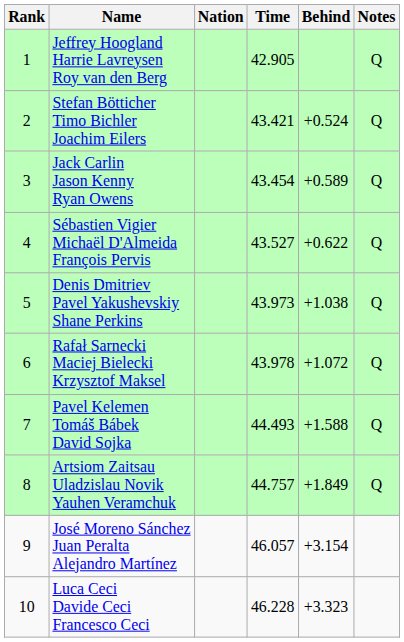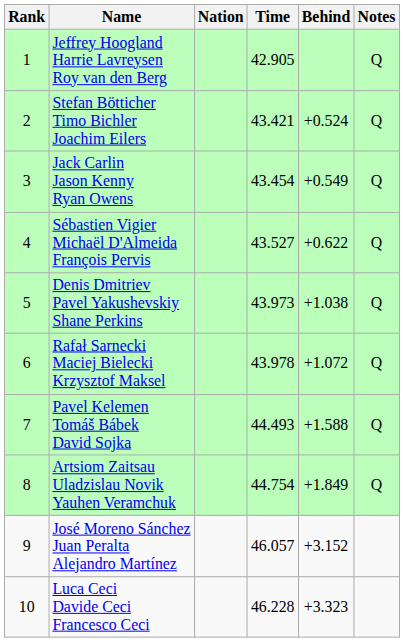 <table class="wikitable sortable" style="text-align:center">
 <tr>
 <th>Rank</th>
 <th>Name</th>
 <th>Nation</th>
 <th>Time</th>
 <th>Behind</th>
 <th>Notes</th>
 </tr>
 <tr bgcolor=bbffbb>
 <td>1</td>
 <td align=left><a href='#'>Jeffrey Hoogland</a><br><a href='#'>Harrie Lavreysen</a><br><a href='#'>Roy van den Berg</a></td>
 <td align=left></td>
 <td>42.905</td>
 <td></td>
 <td>Q</td>
 </tr>
 <tr bgcolor=bbffbb>
 <td>2</td>
 <td align=left><a href='#'>Stefan Bötticher</a><br><a href='#'>Timo Bichler</a><br><a href='#'>Joachim Eilers</a></td>
 <td align=left></td>
 <td>43.421</td>
 <td>+0.524</td>
 <td>Q</td>
 </tr>
 <tr bgcolor=bbffbb>
 <td>3</td>
 <td align=left><a href='#'>Jack Carlin</a><br><a href='#'>Jason Kenny</a><br><a href='#'>Ryan Owens</a></td>
 <td align=left></td>
 <td>43.454</td>
-<td>+0.589</td>
+<td>+0.549</td>
 <td>Q</td>
 </tr>
 <tr bgcolor=bbffbb>
 <td>4</td>
 <td align=left><a href='#'>Sébastien Vigier</a><br><a href='#'>Michaël D'Almeida</a><br><a href='#'>François Pervis</a></td>
 <td align=left></td>
 <td>43.527</td>
 <td>+0.622</td>
 <td>Q</td>
 </tr>
 <tr bgcolor=bbffbb>
 <td>5</td>
 <td align=left><a href='#'>Denis Dmitriev</a><br><a href='#'>Pavel Yakushevskiy</a><br><a href='#'>Shane Perkins</a></td>
 <td align=left></td>
 <td>43.973</td>
 <td>+1.038</td>
 <td>Q</td>
 </tr>
 <tr bgcolor=bbffbb>
 <td>6</td>
 <td align=left><a href='#'>Rafał Sarnecki</a><br><a href='#'>Maciej Bielecki</a><br><a href='#'>Krzysztof Maksel</a></td>
 <td align=left></td>
 <td>43.978</td>
 <td>+1.072</td>
 <td>Q</td>
 </tr>
 <tr bgcolor=bbffbb>
 <td>7</td>
 <td align=left><a href='#'>Pavel Kelemen</a><br><a href='#'>Tomáš Bábek</a><br><a href='#'>David Sojka</a></td>
 <td align=left></td>
 <td>44.493</td>
 <td>+1.588</td>
 <td>Q</td>
 </tr>
 <tr bgcolor=bbffbb>
 <td>8</td>
 <td align=left><a href='#'>Artsiom Zaitsau</a><br><a href='#'>Uladzislau Novik</a><br><a href='#'>Yauhen Veramchuk</a></td>
 <td align=left></td>
-<td>44.757</td>
+<td>44.754</td>
 <td>+1.849</td>
 <td>Q</td>
 </tr>
 <tr>
 <td>9</td>
 <td align=left><a href='#'>José Moreno Sánchez</a><br><a href='#'>Juan Peralta</a><br><a href='#'>Alejandro Martínez</a></td>
 <td align=left></td>
 <td>46.057</td>
-<td>+3.154</td>
+<td>+3.152</td>
 <td></td>
 </tr>
 <tr>
 <td>10</td>
 <td align=left><a href='#'>Luca Ceci</a><br><a href='#'>Davide Ceci</a><br><a href='#'>Francesco Ceci</a></td>
 <td align=left></td>
 <td>46.228</td>
 <td>+3.323</td>
 <td></td>
 </tr>
 </table>
